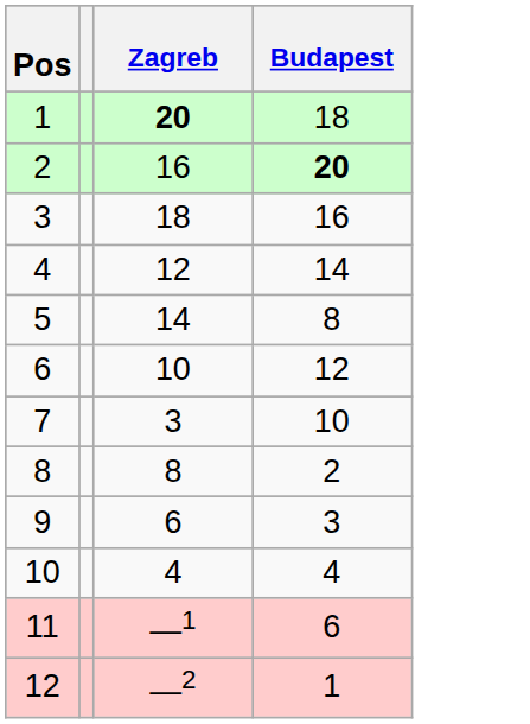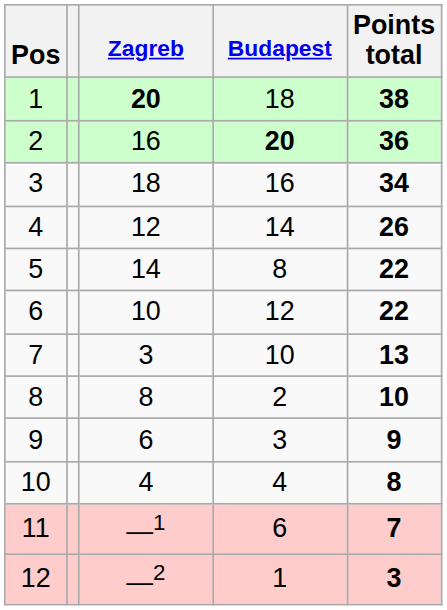 <table class="wikitable" style="text-align:center;">
 <tr>
 <th style="width:1.8em;"><br>Pos</th>
 <th></th>
 <th style="width:5.2em;;font-size:85%;vertical-align:top;padding-left:4px;;padding-right:4px;;"><br><a href='#'>Zagreb</a></th>
 <th style="width:5.2em;;font-size:85%;vertical-align:top;padding-left:4px;;padding-right:4px;;"><br><a href='#'>Budapest</a></th>
+<th>Points<br>total</th>
 </tr>
 <tr bgcolor="ccffcc">
 <td>1</td>
 <td align="left"></td>
 <td><strong>20</strong></td>
 <td>18</td>
+<td><strong>38</strong></td>
 </tr>
 <tr bgcolor="ccffcc">
 <td>2</td>
 <td align="left"></td>
 <td>16</td>
 <td><strong>20</strong></td>
+<td><strong>36</strong></td>
 </tr>
 <tr>
 <td>3</td>
 <td align="left"></td>
 <td>18</td>
 <td>16</td>
+<td><strong>34</strong></td>
 </tr>
 <tr>
 <td>4</td>
 <td align="left"></td>
 <td>12</td>
 <td>14</td>
+<td><strong>26</strong></td>
 </tr>
 <tr>
 <td>5</td>
 <td align="left"></td>
 <td>14</td>
 <td>8</td>
+<td><strong>22</strong></td>
 </tr>
 <tr>
 <td>6</td>
 <td align="left"></td>
 <td>10</td>
 <td>12</td>
+<td><strong>22</strong></td>
 </tr>
 <tr>
 <td>7</td>
 <td align="left"></td>
 <td>3</td>
 <td>10</td>
+<td><strong>13</strong></td>
 </tr>
 <tr>
 <td>8</td>
 <td align="left"></td>
 <td>8</td>
 <td>2</td>
+<td><strong>10</strong></td>
 </tr>
 <tr>
 <td>9</td>
 <td align="left"></td>
 <td>6</td>
 <td>3</td>
+<td><strong>9</strong></td>
 </tr>
 <tr>
 <td>10</td>
 <td align="left"></td>
 <td>4</td>
 <td>4</td>
+<td><strong>8</strong></td>
 </tr>
 <tr bgcolor="ffcccc">
 <td>11</td>
 <td align="left"></td>
 <td>—<sup>1</sup></td>
 <td>6</td>
+<td><strong>7</strong></td>
 </tr>
 <tr bgcolor="ffcccc">
 <td>12</td>
 <td align="left"></td>
 <td>—<sup>2</sup></td>
 <td>1</td>
+<td><strong>3</strong></td>
 </tr>
 </table>
